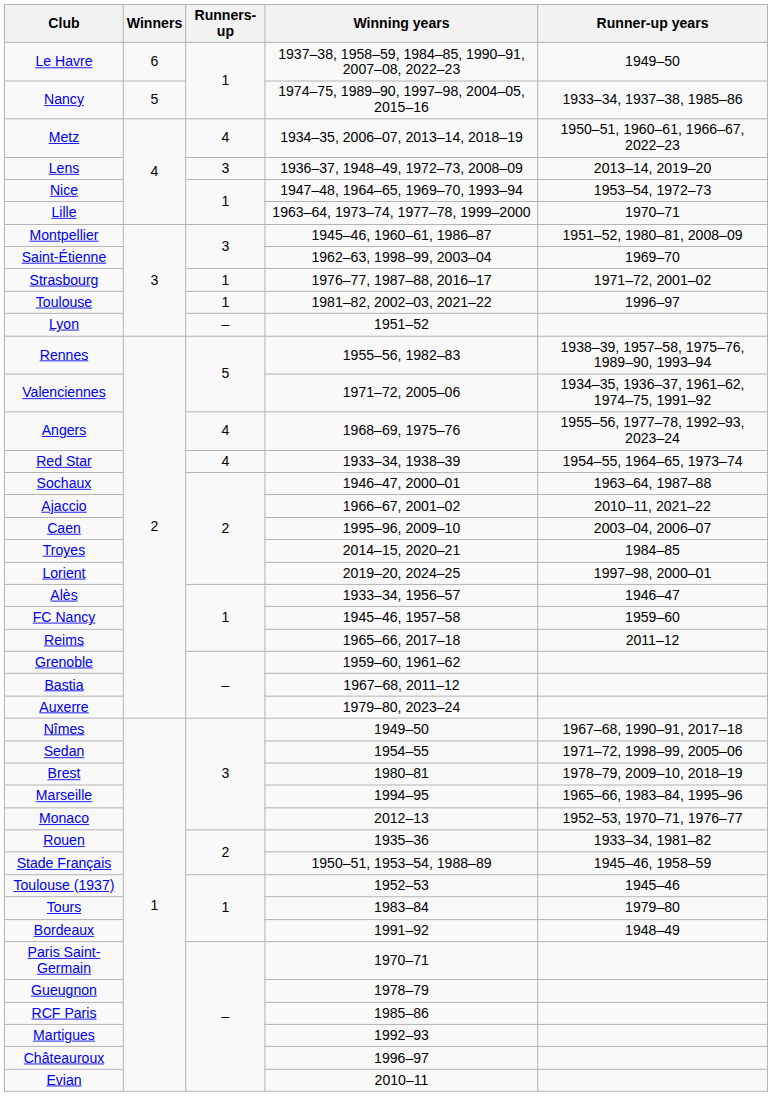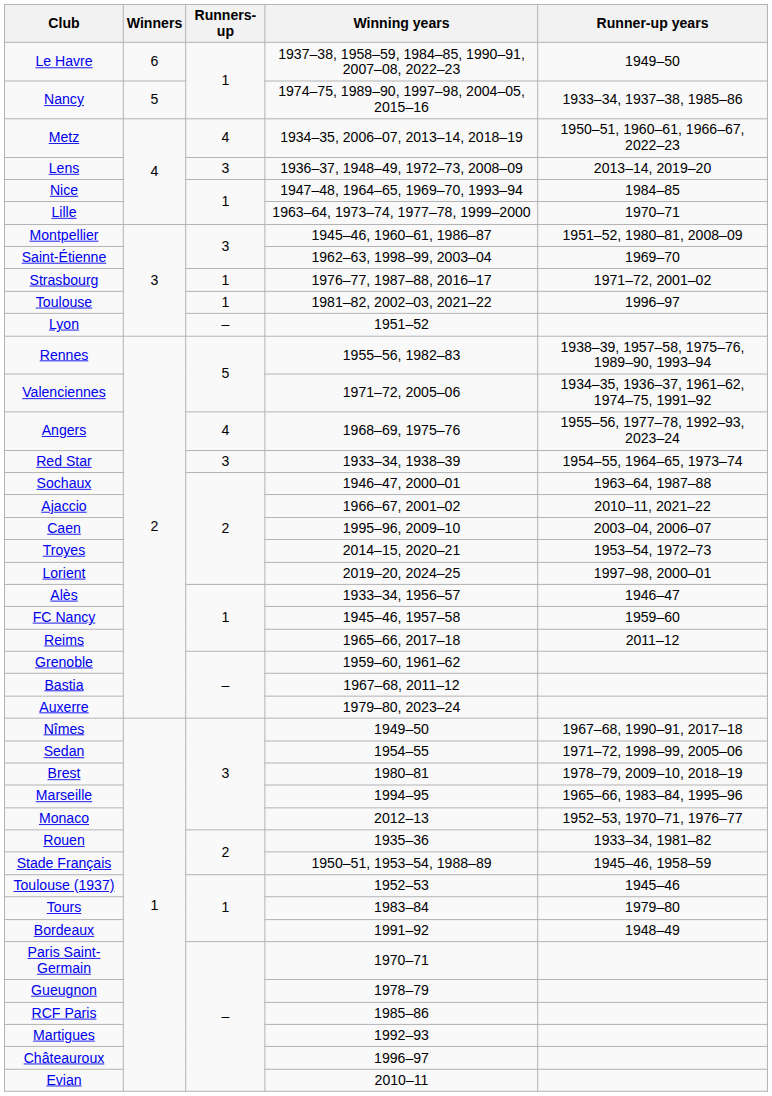 <table class="wikitable sortable" style="text-align:center">
 <tr>
 <th>Club</th>
 <th>Winners</th>
 <th>Runners-up</th>
 <th>Winning years</th>
 <th>Runner-up years</th>
 </tr>
 <tr>
 <td><a href='#'>Le Havre</a></td>
 <td>6</td>
 <td rowspan="2">1</td>
 <td>1937–38, 1958–59, 1984–85, 1990–91, 2007–08, 2022–23</td>
 <td>1949–50</td>
 </tr>
 <tr>
 <td><a href='#'>Nancy</a></td>
 <td>5</td>
 <td>1974–75, 1989–90, 1997–98, 2004–05, 2015–16</td>
 <td>1933–34, 1937–38, 1985–86</td>
 </tr>
 <tr>
 <td><a href='#'>Metz</a></td>
 <td rowspan="4">4</td>
 <td>4</td>
 <td>1934–35, 2006–07, 2013–14, 2018–19</td>
 <td>1950–51, 1960–61, 1966–67, 2022–23</td>
 </tr>
 <tr>
 <td><a href='#'>Lens</a></td>
 <td>3</td>
 <td>1936–37, 1948–49, 1972–73, 2008–09</td>
 <td>2013–14, 2019–20</td>
 </tr>
 <tr>
 <td><a href='#'>Nice</a></td>
 <td rowspan="2">1</td>
 <td>1947–48, 1964–65, 1969–70, 1993–94</td>
-<td>1953–54, 1972–73</td>
+<td>1984–85</td>
 </tr>
 <tr>
 <td><a href='#'>Lille</a></td>
 <td>1963–64, 1973–74, 1977–78, 1999–2000</td>
 <td>1970–71</td>
 </tr>
 <tr>
 <td><a href='#'>Montpellier</a></td>
 <td rowspan="5">3</td>
 <td rowspan="2">3</td>
 <td>1945–46, 1960–61, 1986–87</td>
 <td>1951–52, 1980–81, 2008–09</td>
 </tr>
 <tr>
 <td><a href='#'>Saint-Étienne</a></td>
 <td>1962–63, 1998–99, 2003–04</td>
 <td>1969–70</td>
 </tr>
 <tr>
 <td><a href='#'>Strasbourg</a></td>
 <td>1</td>
 <td>1976–77, 1987–88, 2016–17</td>
 <td>1971–72, 2001–02</td>
 </tr>
 <tr>
 <td><a href='#'>Toulouse</a></td>
 <td>1</td>
 <td>1981–82, 2002–03, 2021–22</td>
 <td>1996–97</td>
 </tr>
 <tr>
 <td><a href='#'>Lyon</a></td>
 <td>–</td>
 <td>1951–52</td>
 <td></td>
 </tr>
 <tr>
 <td><a href='#'>Rennes</a></td>
 <td rowspan="15">2</td>
 <td rowspan="2">5</td>
 <td>1955–56, 1982–83</td>
 <td>1938–39, 1957–58, 1975–76, 1989–90, 1993–94</td>
 </tr>
 <tr>
 <td><a href='#'>Valenciennes</a></td>
 <td>1971–72, 2005–06</td>
 <td>1934–35, 1936–37, 1961–62, 1974–75, 1991–92</td>
 </tr>
 <tr>
 <td><a href='#'>Angers</a></td>
 <td>4</td>
 <td>1968–69, 1975–76</td>
 <td>1955–56, 1977–78, 1992–93, 2023–24</td>
 </tr>
 <tr>
 <td><a href='#'>Red Star</a></td>
-<td>4</td>
+<td>3</td>
 <td>1933–34, 1938–39</td>
 <td>1954–55, 1964–65, 1973–74</td>
 </tr>
 <tr>
 <td><a href='#'>Sochaux</a></td>
 <td rowspan="5">2</td>
 <td>1946–47, 2000–01</td>
 <td>1963–64, 1987–88</td>
 </tr>
 <tr>
 <td><a href='#'>Ajaccio</a></td>
 <td>1966–67, 2001–02</td>
 <td>2010–11, 2021–22</td>
 </tr>
 <tr>
 <td><a href='#'>Caen</a></td>
 <td>1995–96, 2009–10</td>
 <td>2003–04, 2006–07</td>
 </tr>
 <tr>
 <td><a href='#'>Troyes</a></td>
 <td>2014–15, 2020–21</td>
-<td>1984–85</td>
+<td>1953–54, 1972–73</td>
 </tr>
 <tr>
 <td><a href='#'>Lorient</a></td>
 <td>2019–20, 2024–25</td>
 <td>1997–98, 2000–01</td>
 </tr>
 <tr>
 <td><a href='#'>Alès</a></td>
 <td rowspan="3">1</td>
 <td>1933–34, 1956–57</td>
 <td>1946–47</td>
 </tr>
 <tr>
 <td><a href='#'>FC Nancy</a></td>
 <td>1945–46, 1957–58</td>
 <td>1959–60</td>
 </tr>
 <tr>
 <td><a href='#'>Reims</a></td>
 <td>1965–66, 2017–18</td>
 <td>2011–12</td>
 </tr>
 <tr>
 <td><a href='#'>Grenoble</a></td>
 <td rowspan="3">–</td>
 <td>1959–60, 1961–62</td>
 <td></td>
 </tr>
 <tr>
 <td><a href='#'>Bastia</a></td>
 <td>1967–68, 2011–12</td>
 <td></td>
 </tr>
 <tr>
 <td><a href='#'>Auxerre</a></td>
 <td>1979–80, 2023–24</td>
 <td></td>
 </tr>
 <tr>
 <td><a href='#'>Nîmes</a></td>
 <td rowspan="16">1</td>
 <td rowspan="5">3</td>
 <td>1949–50</td>
 <td>1967–68, 1990–91, 2017–18</td>
 </tr>
 <tr>
 <td><a href='#'>Sedan</a></td>
 <td>1954–55</td>
 <td>1971–72, 1998–99, 2005–06</td>
 </tr>
 <tr>
 <td><a href='#'>Brest</a></td>
 <td>1980–81</td>
 <td>1978–79, 2009–10, 2018–19</td>
 </tr>
 <tr>
 <td><a href='#'>Marseille</a></td>
 <td>1994–95</td>
 <td>1965–66, 1983–84, 1995–96</td>
 </tr>
 <tr>
 <td><a href='#'>Monaco</a></td>
 <td>2012–13</td>
 <td>1952–53, 1970–71, 1976–77</td>
 </tr>
 <tr>
 <td><a href='#'>Rouen</a></td>
 <td rowspan="2">2</td>
 <td>1935–36</td>
 <td>1933–34, 1981–82</td>
 </tr>
 <tr>
 <td><a href='#'>Stade Français</a></td>
 <td>1950–51, 1953–54, 1988–89</td>
 <td>1945–46, 1958–59</td>
 </tr>
 <tr>
 <td><a href='#'>Toulouse (1937)</a></td>
 <td rowspan="3">1</td>
 <td>1952–53</td>
 <td>1945–46</td>
 </tr>
 <tr>
 <td><a href='#'>Tours</a></td>
 <td>1983–84</td>
 <td>1979–80</td>
 </tr>
 <tr>
 <td><a href='#'>Bordeaux</a></td>
 <td>1991–92</td>
 <td>1948–49</td>
 </tr>
 <tr>
 <td><a href='#'>Paris Saint-Germain</a></td>
 <td rowspan="6">–</td>
 <td>1970–71</td>
 <td></td>
 </tr>
 <tr>
 <td><a href='#'>Gueugnon</a></td>
 <td>1978–79</td>
 <td></td>
 </tr>
 <tr>
 <td><a href='#'>RCF Paris</a></td>
 <td>1985–86</td>
 <td></td>
 </tr>
 <tr>
 <td><a href='#'>Martigues</a></td>
 <td>1992–93</td>
 <td></td>
 </tr>
 <tr>
 <td><a href='#'>Châteauroux</a></td>
 <td>1996–97</td>
 <td></td>
 </tr>
 <tr>
 <td><a href='#'>Evian</a></td>
 <td>2010–11</td>
 <td></td>
 </tr>
 </table>
